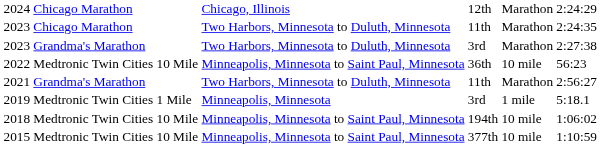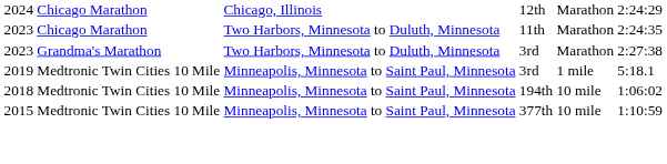 <table>
 <tr>
 <td>2024</td>
 <td><a href='#'>Chicago Marathon</a></td>
 <td><a href='#'>Chicago, Illinois</a></td>
 <td>12th</td>
 <td>Marathon</td>
 <td>2:24:29</td>
 </tr>
 <tr>
 <td>2023</td>
 <td><a href='#'>Chicago Marathon</a></td>
 <td><a href='#'>Two Harbors, Minnesota</a> to <a href='#'>Duluth, Minnesota</a></td>
 <td>11th</td>
 <td>Marathon</td>
 <td>2:24:35</td>
 </tr>
 <tr>
 <td>2023</td>
 <td><a href='#'>Grandma's Marathon</a></td>
 <td><a href='#'>Two Harbors, Minnesota</a> to <a href='#'>Duluth, Minnesota</a></td>
 <td>3rd</td>
 <td>Marathon</td>
 <td>2:27:38</td>
 </tr>
 <tr>
-<td>2022</td>
+<td>2019</td>
 <td>Medtronic Twin Cities 10 Mile</td>
 <td><a href='#'>Minneapolis, Minnesota</a> to <a href='#'>Saint Paul, Minnesota</a></td>
-<td>36th</td>
-<td>10 mile</td>
-<td>56:23</td>
-</tr>
-<tr>
-<td>2021</td>
-<td><a href='#'>Grandma's Marathon</a></td>
-<td><a href='#'>Two Harbors, Minnesota</a> to <a href='#'>Duluth, Minnesota</a></td>
-<td>11th</td>
-<td>Marathon</td>
-<td>2:56:27</td>
-</tr>
-<tr>
-<td>2019</td>
-<td>Medtronic Twin Cities 1 Mile</td>
-<td><a href='#'>Minneapolis, Minnesota</a></td>
 <td>3rd</td>
 <td>1 mile</td>
 <td>5:18.1</td>
 </tr>
 <tr>
 <td>2018</td>
 <td>Medtronic Twin Cities 10 Mile</td>
 <td><a href='#'>Minneapolis, Minnesota</a> to <a href='#'>Saint Paul, Minnesota</a></td>
 <td>194th</td>
 <td>10 mile</td>
 <td>1:06:02</td>
 </tr>
 <tr>
 <td>2015</td>
 <td>Medtronic Twin Cities 10 Mile</td>
 <td><a href='#'>Minneapolis, Minnesota</a> to <a href='#'>Saint Paul, Minnesota</a></td>
 <td>377th</td>
 <td>10 mile</td>
 <td>1:10:59</td>
 </tr>
 <tr>
 </tr>
 </table>
